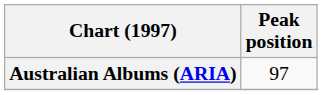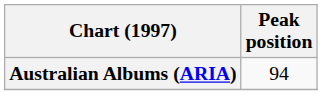 <table class="wikitable sortable plainrowheaders">
 <tr>
 <th>Chart (1997)</th>
 <th>Peak<br>position</th>
 </tr>
 <tr>
 <th scope="row">Australian Albums (<a href='#'>ARIA</a>)</th>
-<td align="center">97</td>
+<td align="center">94</td>
 </tr>
 <tr>
 </tr>
 <tr>
 </tr>
 <tr>
 </tr>
 <tr>
 </tr>
 </table>
